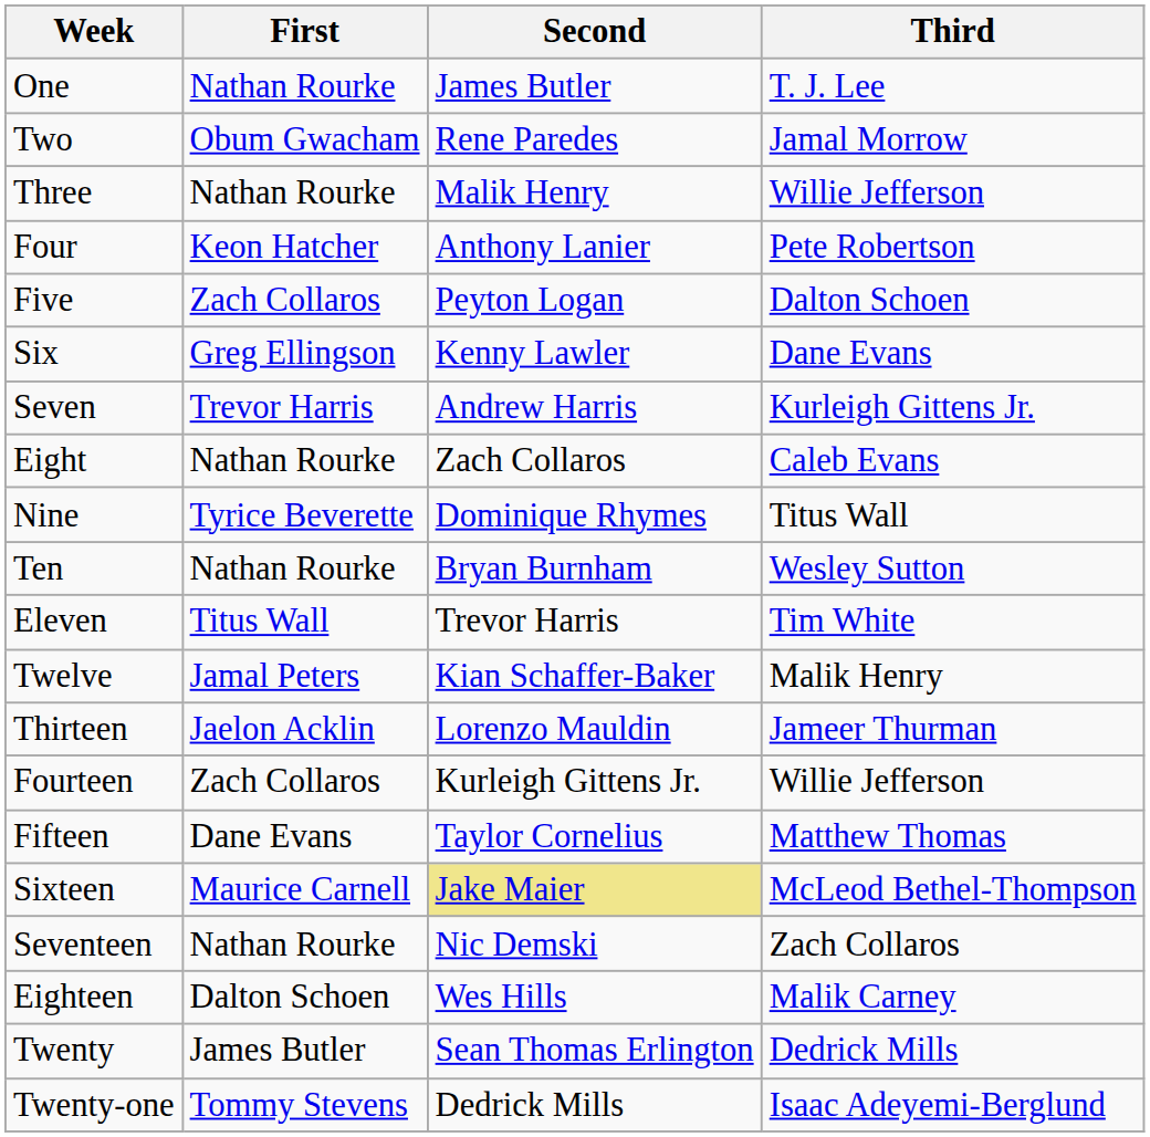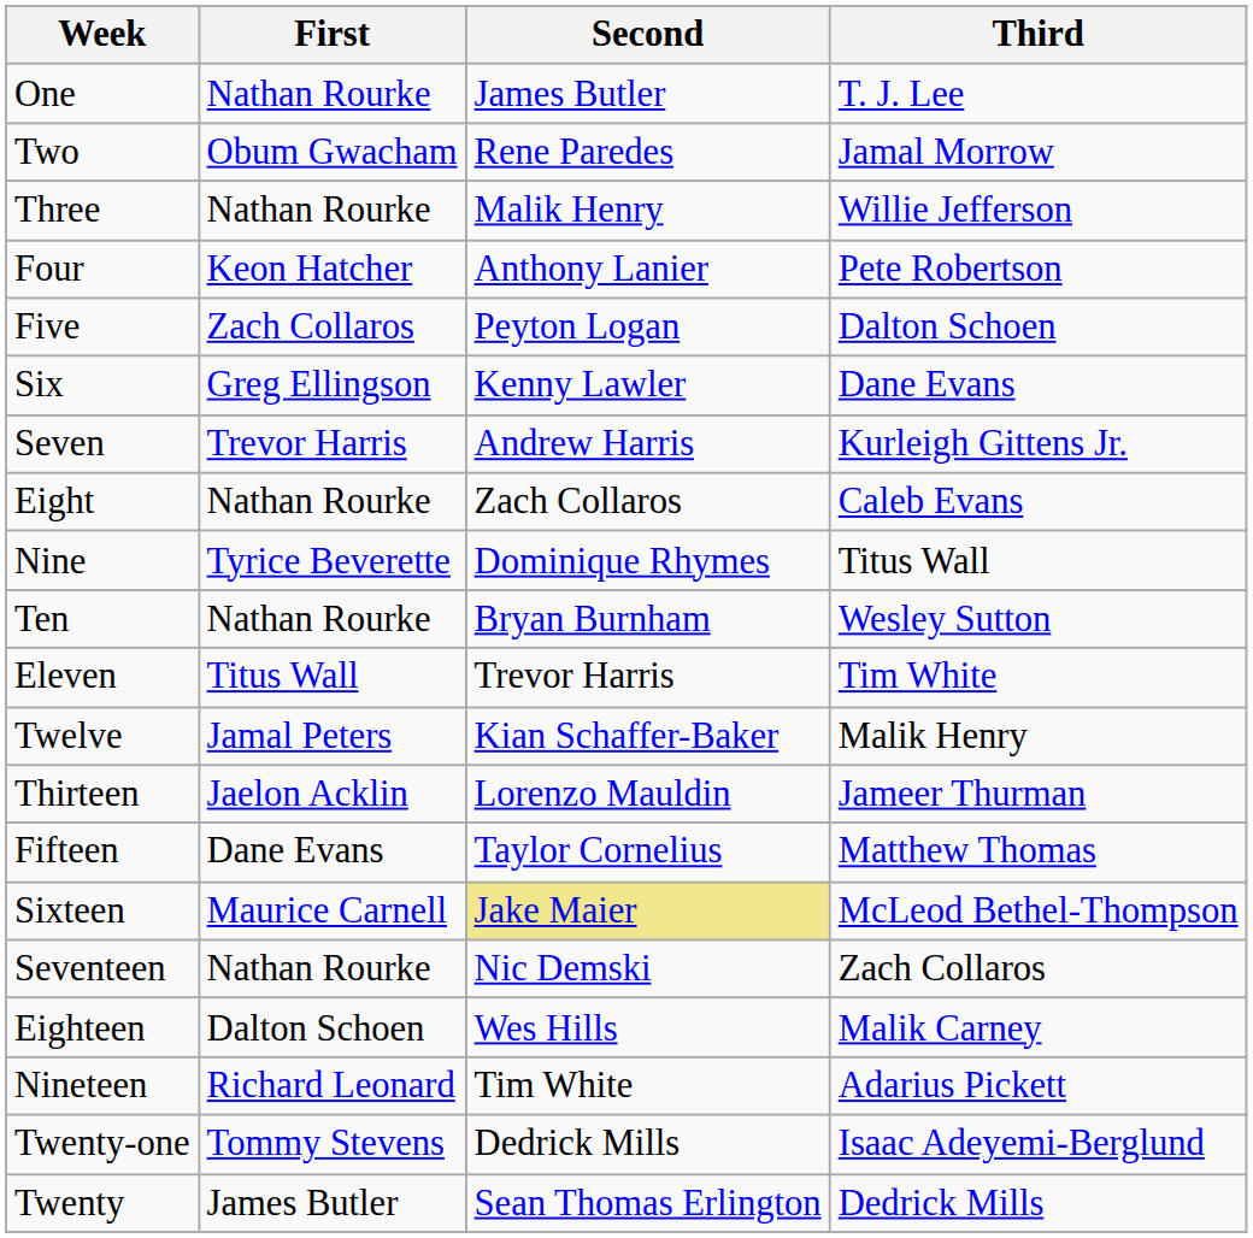 <table class="wikitable">
 <tr>
 <th>Week</th>
 <th>First</th>
 <th>Second</th>
 <th>Third</th>
 </tr>
 <tr>
 <td>One</td>
 <td><a href='#'>Nathan Rourke</a></td>
 <td><a href='#'>James Butler</a></td>
 <td><a href='#'>T. J. Lee</a></td>
 </tr>
 <tr>
 <td>Two</td>
 <td><a href='#'>Obum Gwacham</a></td>
 <td><a href='#'>Rene Paredes</a></td>
 <td><a href='#'>Jamal Morrow</a></td>
 </tr>
 <tr>
 <td>Three</td>
 <td>Nathan Rourke</td>
 <td><a href='#'>Malik Henry</a></td>
 <td><a href='#'>Willie Jefferson</a></td>
 </tr>
 <tr>
 <td>Four</td>
 <td><a href='#'>Keon Hatcher</a></td>
 <td><a href='#'>Anthony Lanier</a></td>
 <td><a href='#'>Pete Robertson</a></td>
 </tr>
 <tr>
 <td>Five</td>
 <td><a href='#'>Zach Collaros</a></td>
 <td><a href='#'>Peyton Logan</a></td>
 <td><a href='#'>Dalton Schoen</a></td>
 </tr>
 <tr>
 <td>Six</td>
 <td><a href='#'>Greg Ellingson</a></td>
 <td><a href='#'>Kenny Lawler</a></td>
 <td><a href='#'>Dane Evans</a></td>
 </tr>
 <tr>
 <td>Seven</td>
 <td><a href='#'>Trevor Harris</a></td>
 <td><a href='#'>Andrew Harris</a></td>
 <td><a href='#'>Kurleigh Gittens Jr.</a></td>
 </tr>
 <tr>
 <td>Eight</td>
 <td>Nathan Rourke</td>
 <td>Zach Collaros</td>
 <td><a href='#'>Caleb Evans</a></td>
 </tr>
 <tr>
 <td>Nine</td>
 <td><a href='#'>Tyrice Beverette</a></td>
 <td><a href='#'>Dominique Rhymes</a></td>
 <td>Titus Wall</td>
 </tr>
 <tr>
 <td>Ten</td>
 <td>Nathan Rourke</td>
 <td><a href='#'>Bryan Burnham</a></td>
 <td><a href='#'>Wesley Sutton</a></td>
 </tr>
 <tr>
 <td>Eleven</td>
 <td><a href='#'>Titus Wall</a></td>
 <td>Trevor Harris</td>
 <td><a href='#'>Tim White</a></td>
 </tr>
 <tr>
 <td>Twelve</td>
 <td><a href='#'>Jamal Peters</a></td>
 <td><a href='#'>Kian Schaffer-Baker</a></td>
 <td>Malik Henry</td>
 </tr>
 <tr>
 <td>Thirteen</td>
 <td><a href='#'>Jaelon Acklin</a></td>
 <td><a href='#'>Lorenzo Mauldin</a></td>
 <td><a href='#'>Jameer Thurman</a></td>
 </tr>
 <tr>
-<td>Fourteen</td>
-<td>Zach Collaros</td>
-<td>Kurleigh Gittens Jr.</td>
-<td>Willie Jefferson</td>
-</tr>
-<tr>
 <td>Fifteen</td>
 <td>Dane Evans</td>
 <td><a href='#'>Taylor Cornelius</a></td>
 <td><a href='#'>Matthew Thomas</a></td>
 </tr>
 <tr>
 <td>Sixteen</td>
 <td><a href='#'>Maurice Carnell</a></td>
 <td style="background: khaki;"><a href='#'>Jake Maier</a></td>
 <td><a href='#'>McLeod Bethel-Thompson</a></td>
 </tr>
 <tr>
 <td>Seventeen</td>
 <td>Nathan Rourke</td>
 <td><a href='#'>Nic Demski</a></td>
 <td>Zach Collaros</td>
 </tr>
 <tr>
 <td>Eighteen</td>
 <td>Dalton Schoen</td>
 <td><a href='#'>Wes Hills</a></td>
 <td><a href='#'>Malik Carney</a></td>
 </tr>
 <tr>
-<td>Twenty</td>
-<td>James Butler</td>
-<td><a href='#'>Sean Thomas Erlington</a></td>
-<td><a href='#'>Dedrick Mills</a></td>
+<td>Nineteen</td>
+<td><a href='#'>Richard Leonard</a></td>
+<td>Tim White</td>
+<td><a href='#'>Adarius Pickett</a></td>
 </tr>
 <tr>
 <td>Twenty-one</td>
 <td><a href='#'>Tommy Stevens</a></td>
 <td>Dedrick Mills</td>
 <td><a href='#'>Isaac Adeyemi-Berglund</a></td>
 </tr>
+<tr>
+<td>Twenty</td>
+<td>James Butler</td>
+<td><a href='#'>Sean Thomas Erlington</a></td>
+<td><a href='#'>Dedrick Mills</a></td>
+</tr>
 </table>
